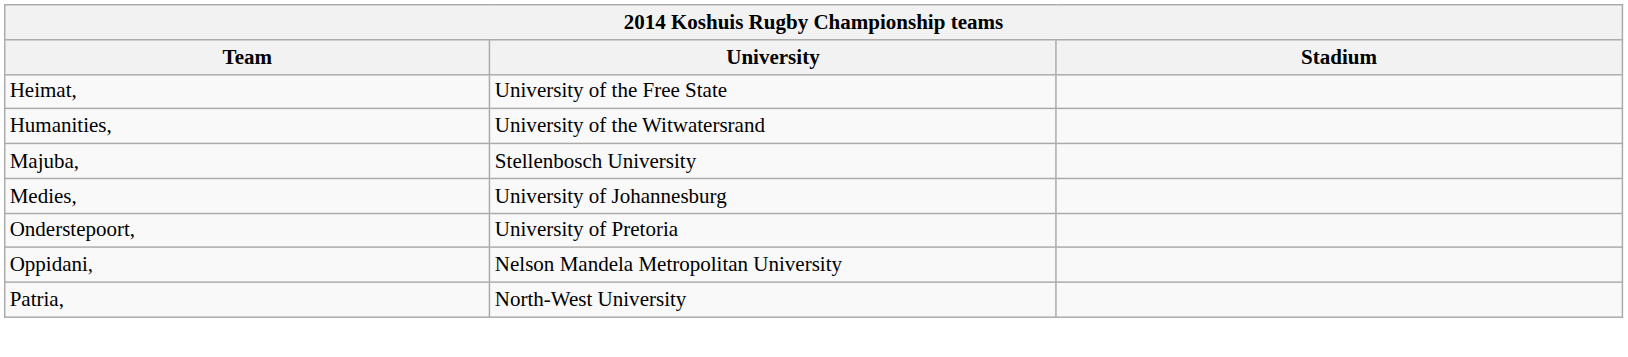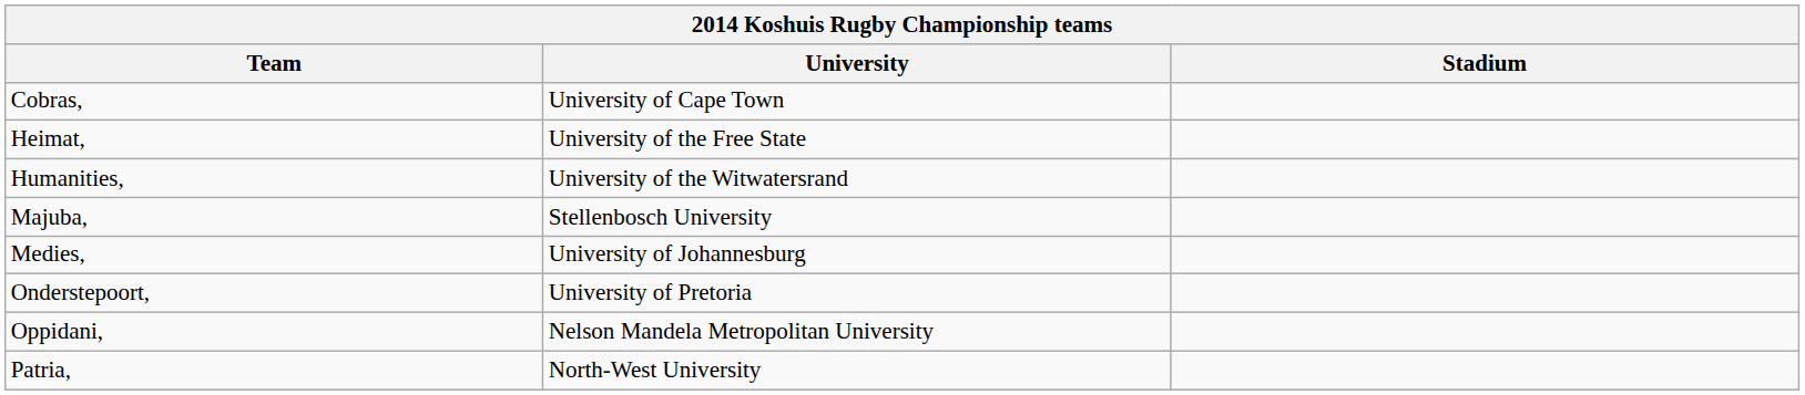 <table class="wikitable sortable" style="text-align:left; font-size:90%; width:70%">
 <tr>
 <th colspan=3>2014 Koshuis Rugby Championship teams</th>
 </tr>
 <tr>
 <th style="width:30%;">Team</th>
 <th style="width:35%;">University</th>
 <th style="width:35%;">Stadium</th>
+</tr>
+<tr>
+<td>Cobras, </td>
+<td>University of Cape Town</td>
+<td></td>
 </tr>
 <tr>
 <td>Heimat, </td>
 <td>University of the Free State</td>
 <td></td>
 </tr>
 <tr>
 <td>Humanities, </td>
 <td>University of the Witwatersrand</td>
 <td></td>
 </tr>
 <tr>
 <td>Majuba, </td>
 <td>Stellenbosch University</td>
 <td></td>
 </tr>
 <tr>
 <td>Medies, </td>
 <td>University of Johannesburg</td>
 <td></td>
 </tr>
 <tr>
 <td>Onderstepoort, </td>
 <td>University of Pretoria</td>
 <td></td>
 </tr>
 <tr>
 <td>Oppidani, </td>
 <td>Nelson Mandela Metropolitan University</td>
 <td></td>
 </tr>
 <tr>
 <td>Patria, </td>
 <td>North-West University</td>
 <td></td>
 </tr>
 </table>
